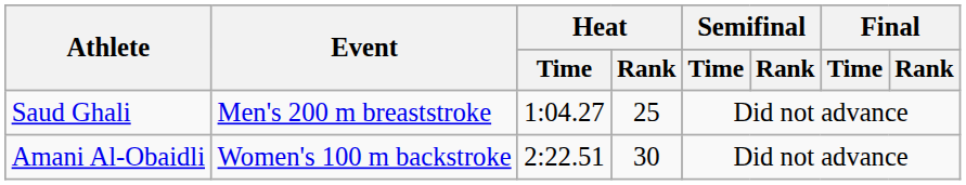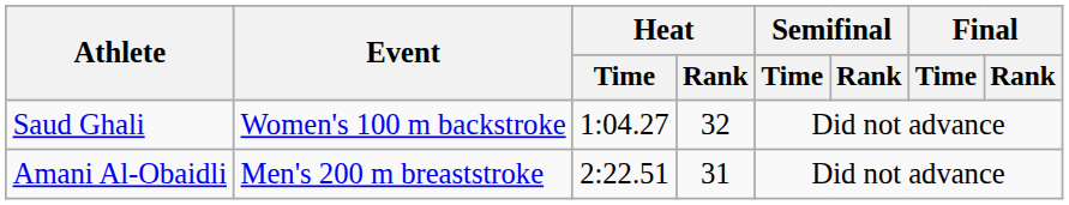 <table class=wikitable style="font-size:90%">
 <tr>
 <th rowspan="2">Athlete</th>
 <th rowspan="2">Event</th>
 <th colspan="2">Heat</th>
 <th colspan="2">Semifinal</th>
 <th colspan="2">Final</th>
 </tr>
 <tr style="font-size:95%">
 <th>Time</th>
 <th>Rank</th>
 <th>Time</th>
 <th>Rank</th>
 <th>Time</th>
 <th>Rank</th>
 </tr>
 <tr align=center>
 <td align=left><a href='#'>Saud Ghali</a></td>
-<td align=left><a href='#'>Men's 200 m breaststroke</a></td>
+<td align=left><a href='#'>Women's 100 m backstroke</a></td>
 <td>1:04.27</td>
-<td>25</td>
+<td>32</td>
 <td colspan=4>Did not advance</td>
 </tr>
 <tr align=center>
 <td align=left><a href='#'>Amani Al-Obaidli</a></td>
-<td align=left><a href='#'>Women's 100 m backstroke</a></td>
+<td align=left><a href='#'>Men's 200 m breaststroke</a></td>
 <td>2:22.51</td>
-<td>30</td>
+<td>31</td>
 <td colspan=4>Did not advance</td>
 </tr>
 </table>
